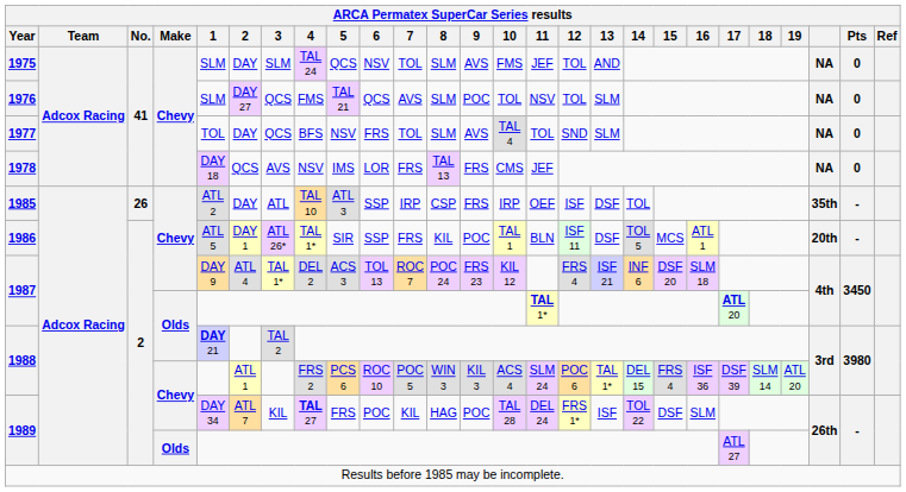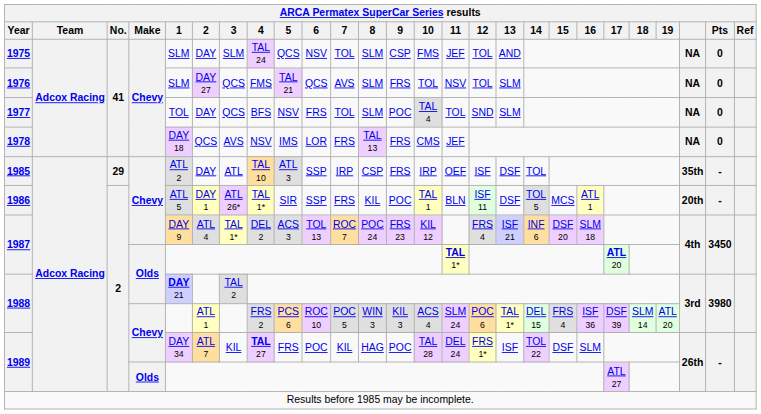 <table class="wikitable" style="text-align:center; font-size:75%">
 <tr>
 <th colspan=45><a href='#'>ARCA Permatex SuperCar Series</a> results</th>
 </tr>
 <tr>
 <th>Year</th>
 <th>Team</th>
 <th>No.</th>
 <th>Make</th>
 <th>1</th>
 <th>2</th>
 <th>3</th>
 <th>4</th>
 <th>5</th>
 <th>6</th>
 <th>7</th>
 <th>8</th>
 <th>9</th>
 <th>10</th>
 <th>11</th>
 <th>12</th>
 <th>13</th>
 <th>14</th>
 <th>15</th>
 <th>16</th>
 <th>17</th>
 <th>18</th>
 <th>19</th>
 <th></th>
 <th>Pts</th>
 <th>Ref</th>
 </tr>
 <tr>
 <th><a href='#'>1975</a></th>
 <th rowspan=4><a href='#'>Adcox Racing</a></th>
 <th rowspan=4>41</th>
 <th rowspan=4><a href='#'>Chevy</a></th>
 <td><a href='#'>SLM</a></td>
 <td><a href='#'>DAY</a></td>
 <td><a href='#'>SLM</a></td>
 <td style="background:#EFCFFF;"><a href='#'>TAL</a><br><small>24</small></td>
 <td><a href='#'>QCS</a></td>
 <td><a href='#'>NSV</a></td>
 <td><a href='#'>TOL</a></td>
 <td><a href='#'>SLM</a></td>
-<td><a href='#'>AVS</a></td>
+<td><a href='#'>CSP</a></td>
 <td><a href='#'>FMS</a></td>
 <td><a href='#'>JEF</a></td>
 <td><a href='#'>TOL</a></td>
 <td><a href='#'>AND</a></td>
 <td colspan=6></td>
 <th>NA</th>
 <th>0</th>
 <th></th>
 </tr>
 <tr>
 <th><a href='#'>1976</a></th>
 <td><a href='#'>SLM</a></td>
 <td style="background:#EFCFFF;"><a href='#'>DAY</a><br><small>27</small></td>
 <td><a href='#'>QCS</a></td>
 <td><a href='#'>FMS</a></td>
 <td style="background:#EFCFFF;"><a href='#'>TAL</a><br><small>21</small></td>
 <td><a href='#'>QCS</a></td>
 <td><a href='#'>AVS</a></td>
 <td><a href='#'>SLM</a></td>
-<td><a href='#'>POC</a></td>
+<td><a href='#'>FRS</a></td>
 <td><a href='#'>TOL</a></td>
 <td><a href='#'>NSV</a></td>
 <td><a href='#'>TOL</a></td>
 <td><a href='#'>SLM</a></td>
 <td colspan=6></td>
 <th>NA</th>
 <th>0</th>
 <th></th>
 </tr>
 <tr>
 <th><a href='#'>1977</a></th>
 <td><a href='#'>TOL</a></td>
 <td><a href='#'>DAY</a></td>
 <td><a href='#'>QCS</a></td>
 <td><a href='#'>BFS</a></td>
 <td><a href='#'>NSV</a></td>
 <td><a href='#'>FRS</a></td>
 <td><a href='#'>TOL</a></td>
 <td><a href='#'>SLM</a></td>
-<td><a href='#'>AVS</a></td>
+<td><a href='#'>POC</a></td>
 <td style="background:#DFDFDF;"><a href='#'>TAL</a><br><small>4</small></td>
 <td><a href='#'>TOL</a></td>
 <td><a href='#'>SND</a></td>
 <td><a href='#'>SLM</a></td>
 <td colspan=6></td>
 <th>NA</th>
 <th>0</th>
 <th></th>
 </tr>
 <tr>
 <th><a href='#'>1978</a></th>
 <td style="background:#EFCFFF;"><a href='#'>DAY</a><br><small>18</small></td>
 <td><a href='#'>QCS</a></td>
 <td><a href='#'>AVS</a></td>
 <td><a href='#'>NSV</a></td>
 <td><a href='#'>IMS</a></td>
 <td><a href='#'>LOR</a></td>
 <td><a href='#'>FRS</a></td>
 <td style="background:#EFCFFF;"><a href='#'>TAL</a><br><small>13</small></td>
 <td><a href='#'>FRS</a></td>
 <td><a href='#'>CMS</a></td>
 <td><a href='#'>JEF</a></td>
 <td colspan=8></td>
 <th>NA</th>
 <th>0</th>
 <th></th>
 </tr>
 <tr>
 <th><a href='#'>1985</a></th>
 <th rowspan=8><a href='#'>Adcox Racing</a></th>
-<th>26</th>
+<th>29</th>
 <th rowspan=3><a href='#'>Chevy</a></th>
 <td style="background:#DFDFDF;"><a href='#'>ATL</a><br><small>2</small></td>
 <td><a href='#'>DAY</a></td>
 <td><a href='#'>ATL</a></td>
 <td style="background:#FFDF9F;"><a href='#'>TAL</a><br><small>10</small></td>
 <td style="background:#DFDFDF;"><a href='#'>ATL</a><br><small>3</small></td>
 <td><a href='#'>SSP</a></td>
 <td><a href='#'>IRP</a></td>
 <td><a href='#'>CSP</a></td>
 <td><a href='#'>FRS</a></td>
 <td><a href='#'>IRP</a></td>
 <td><a href='#'>OEF</a></td>
 <td><a href='#'>ISF</a></td>
 <td><a href='#'>DSF</a></td>
 <td><a href='#'>TOL</a></td>
 <td colspan=5></td>
 <th>35th</th>
 <th>-</th>
 <th></th>
 </tr>
 <tr>
 <th><a href='#'>1986</a></th>
 <th rowspan=7>2</th>
 <td style="background:#DFDFDF;"><a href='#'>ATL</a><br><small>5</small></td>
 <td style="background:#FFFFBF;"><a href='#'>DAY</a><br><small>1</small></td>
 <td style="background:#EFCFFF;"><a href='#'>ATL</a><br><small>26*</small></td>
 <td style="background:#FFFFBF;"><a href='#'>TAL</a><br><small>1*</small></td>
 <td><a href='#'>SIR</a></td>
 <td><a href='#'>SSP</a></td>
 <td><a href='#'>FRS</a></td>
 <td><a href='#'>KIL</a></td>
 <td><a href='#'>POC</a></td>
 <td style="background:#FFFFBF;"><a href='#'>TAL</a><br><small>1</small></td>
 <td><a href='#'>BLN</a></td>
 <td style="background:#DFFFDF;"><a href='#'>ISF</a><br><small>11</small></td>
 <td><a href='#'>DSF</a></td>
 <td style="background:#DFDFDF;"><a href='#'>TOL</a><br><small>5</small></td>
 <td><a href='#'>MCS</a></td>
 <td style="background:#FFFFBF;"><a href='#'>ATL</a><br><small>1</small></td>
 <td colspan=3></td>
 <th>20th</th>
 <th>-</th>
 <th></th>
 </tr>
 <tr>
 <th rowspan=2><a href='#'>1987</a></th>
 <td style="background:#FFDF9F;"><a href='#'>DAY</a><br><small>9</small></td>
 <td style="background:#DFDFDF;"><a href='#'>ATL</a><br><small>4</small></td>
 <td style="background:#FFFFBF;"><a href='#'>TAL</a><br><small>1*</small></td>
 <td style="background:#DFDFDF;"><a href='#'>DEL</a><br><small>2</small></td>
 <td style="background:#DFDFDF;"><a href='#'>ACS</a><br><small>3</small></td>
 <td style="background:#EFCFFF;"><a href='#'>TOL</a><br><small>13</small></td>
 <td style="background:#FFDF9F;"><a href='#'>ROC</a><br><small>7</small></td>
 <td style="background:#EFCFFF;"><a href='#'>POC</a><br><small>24</small></td>
 <td style="background:#EFCFFF;"><a href='#'>FRS</a><br><small>23</small></td>
 <td style="background:#EFCFFF;"><a href='#'>KIL</a><br><small>12</small></td>
 <td></td>
 <td style="background:#DFDFDF;"><a href='#'>FRS</a><br><small>4</small></td>
 <td style="background:#CFCFFF;"><a href='#'>ISF</a><br><small>21</small></td>
 <td style="background:#FFDF9F;"><a href='#'>INF</a><br><small>6</small></td>
 <td style="background:#EFCFFF;"><a href='#'>DSF</a><br><small>20</small></td>
 <td style="background:#EFCFFF;"><a href='#'>SLM</a><br><small>18</small></td>
 <td colspan=3></td>
 <th rowspan=2>4th</th>
 <th rowspan=2>3450</th>
 <th rowspan=2></th>
 </tr>
 <tr>
 <th rowspan=2><a href='#'>Olds</a></th>
 <td colspan=10></td>
 <td style="background:#FFFFBF;"><strong><a href='#'>TAL</a></strong><br><small>1*</small></td>
 <td colspan=5></td>
 <td style="background:#DFFFDF;"><strong><a href='#'>ATL</a></strong><br><small>20</small></td>
 <td colspan=2></td>
 </tr>
 <tr>
 <th rowspan=2><a href='#'>1988</a></th>
 <td style="background:#CFCFFF;"><strong><a href='#'>DAY</a></strong><br><small>21</small></td>
 <td></td>
 <td style="background:#DFDFDF;"><a href='#'>TAL</a><br><small>2</small></td>
 <td colspan=16></td>
 <th rowspan=2>3rd</th>
 <th rowspan=2>3980</th>
 <th rowspan=2></th>
 </tr>
 <tr>
 <th rowspan=2><a href='#'>Chevy</a></th>
 <td></td>
 <td style="background:#FFFFBF;"><a href='#'>ATL</a><br><small>1</small></td>
 <td></td>
 <td style="background:#DFDFDF;"><a href='#'>FRS</a><br><small>2</small></td>
 <td style="background:#FFDF9F;"><a href='#'>PCS</a><br><small>6</small></td>
 <td style="background:#EFCFFF;"><a href='#'>ROC</a><br><small>10</small></td>
 <td style="background:#DFDFDF;"><a href='#'>POC</a><br><small>5</small></td>
 <td style="background:#DFDFDF;"><a href='#'>WIN</a><br><small>3</small></td>
 <td style="background:#DFDFDF;"><a href='#'>KIL</a><br><small>3</small></td>
 <td style="background:#DFDFDF;"><a href='#'>ACS</a><br><small>4</small></td>
 <td style="background:#EFCFFF;"><a href='#'>SLM</a><br><small>24</small></td>
 <td style="background:#FFDF9F;"><a href='#'>POC</a><br><small>6</small></td>
 <td style="background:#FFFFBF;"><a href='#'>TAL</a><br><small>1*</small></td>
 <td style="background:#DFFFDF;"><a href='#'>DEL</a><br><small>15</small></td>
 <td style="background:#DFDFDF;"><a href='#'>FRS</a><br><small>4</small></td>
 <td style="background:#EFCFFF;"><a href='#'>ISF</a><br><small>36</small></td>
 <td style="background:#EFCFFF;"><a href='#'>DSF</a><br><small>39</small></td>
 <td style="background:#DFFFDF;"><a href='#'>SLM</a><br><small>14</small></td>
 <td style="background:#DFFFDF;"><a href='#'>ATL</a><br><small>20</small></td>
 </tr>
 <tr>
 <th rowspan=2><a href='#'>1989</a></th>
 <td style="background:#EFCFFF;"><a href='#'>DAY</a><br><small>34</small></td>
 <td style="background:#FFDF9F;"><a href='#'>ATL</a><br><small>7</small></td>
 <td><a href='#'>KIL</a></td>
 <td style="background:#EFCFFF;"><strong><a href='#'>TAL</a></strong><br><small>27</small></td>
 <td><a href='#'>FRS</a></td>
 <td><a href='#'>POC</a></td>
 <td><a href='#'>KIL</a></td>
 <td><a href='#'>HAG</a></td>
 <td><a href='#'>POC</a></td>
 <td style="background:#EFCFFF;"><a href='#'>TAL</a><br><small>28</small></td>
 <td style="background:#EFCFFF;"><a href='#'>DEL</a><br><small>24</small></td>
 <td style="background:#FFFFBF;"><a href='#'>FRS</a><br><small>1*</small></td>
 <td><a href='#'>ISF</a></td>
 <td style="background:#EFCFFF;"><a href='#'>TOL</a><br><small>22</small></td>
 <td><a href='#'>DSF</a></td>
 <td><a href='#'>SLM</a></td>
 <td colspan=3></td>
 <th rowspan=2>26th</th>
 <th rowspan=2>-</th>
 <th rowspan=2></th>
 </tr>
 <tr>
 <th><a href='#'>Olds</a></th>
 <td colspan=16></td>
 <td style="background:#EFCFFF;"><a href='#'>ATL</a><br><small>27</small></td>
 <td colspan=2></td>
 </tr>
 <tr>
 <td colspan=26>Results before 1985 may be incomplete.</td>
 </tr>
 </table>
